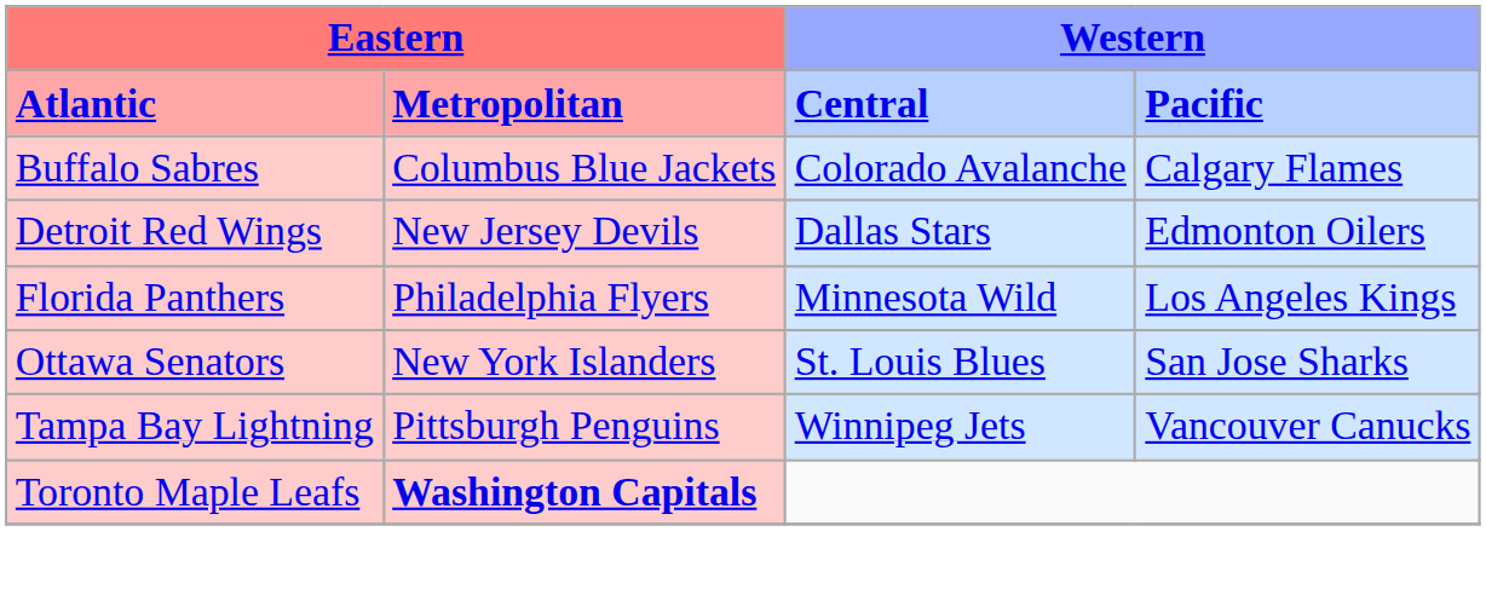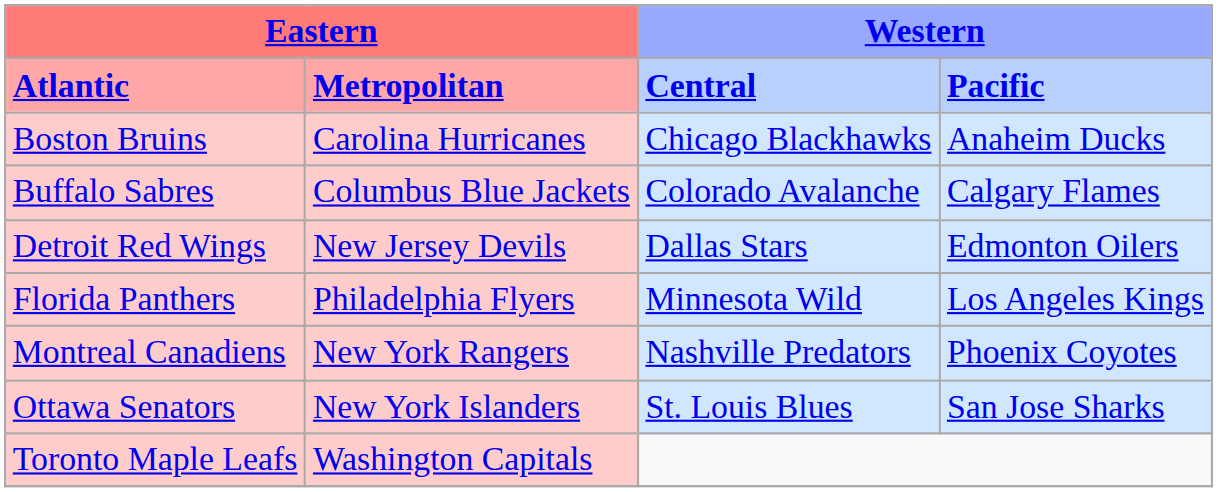 <table class="wikitable">
 <tr>
 <th colspan="2" style="background-color: #FF7B77;"><strong><a href='#'>Eastern</a></strong></th>
 <th colspan="2" style="background-color: #99A8FF;"><strong><a href='#'>Western</a></strong></th>
 </tr>
 <tr>
 <td style="background-color: #FFA7A7;"><strong><a href='#'>Atlantic</a></strong></td>
 <td style="background-color: #FFA7A7;"><strong><a href='#'>Metropolitan</a></strong></td>
 <td style="background-color: #B7D0FF;"><strong><a href='#'>Central</a></strong></td>
 <td style="background-color: #B7D0FF;"><strong><a href='#'>Pacific</a></strong></td>
+</tr>
+<tr>
+<td style="background-color: #FFCCCC;"><a href='#'>Boston Bruins</a></td>
+<td style="background-color: #FFCCCC;"><a href='#'>Carolina Hurricanes</a></td>
+<td style="background-color: #D0E7FF;"><a href='#'>Chicago Blackhawks</a></td>
+<td style="background-color: #D0E7FF;"><a href='#'>Anaheim Ducks</a></td>
 </tr>
 <tr>
 <td style="background-color: #FFCCCC;"><a href='#'>Buffalo Sabres</a></td>
 <td style="background-color: #FFCCCC;"><a href='#'>Columbus Blue Jackets</a></td>
 <td style="background-color: #D0E7FF;"><a href='#'>Colorado Avalanche</a></td>
 <td style="background-color: #D0E7FF;"><a href='#'>Calgary Flames</a></td>
 </tr>
 <tr>
 <td style="background-color: #FFCCCC;"><a href='#'>Detroit Red Wings</a></td>
 <td style="background-color: #FFCCCC;"><a href='#'>New Jersey Devils</a></td>
 <td style="background-color: #D0E7FF;"><a href='#'>Dallas Stars</a></td>
 <td style="background-color: #D0E7FF;"><a href='#'>Edmonton Oilers</a></td>
 </tr>
 <tr>
 <td style="background-color: #FFCCCC;"><a href='#'>Florida Panthers</a></td>
 <td style="background-color: #FFCCCC;"><a href='#'>Philadelphia Flyers</a></td>
 <td style="background-color: #D0E7FF;"><a href='#'>Minnesota Wild</a></td>
 <td style="background-color: #D0E7FF;"><a href='#'>Los Angeles Kings</a></td>
 </tr>
 <tr>
+<td style="background-color: #FFCCCC;"><a href='#'>Montreal Canadiens</a></td>
+<td style="background-color: #FFCCCC;"><a href='#'>New York Rangers</a></td>
+<td style="background-color: #D0E7FF;"><a href='#'>Nashville Predators</a></td>
+<td style="background-color: #D0E7FF;"><a href='#'>Phoenix Coyotes</a></td>
+</tr>
+<tr>
 <td style="background-color: #FFCCCC;"><a href='#'>Ottawa Senators</a></td>
 <td style="background-color: #FFCCCC;"><a href='#'>New York Islanders</a></td>
 <td style="background-color: #D0E7FF;"><a href='#'>St. Louis Blues</a></td>
 <td style="background-color: #D0E7FF;"><a href='#'>San Jose Sharks</a></td>
 </tr>
 <tr>
-<td style="background-color: #FFCCCC;"><a href='#'>Tampa Bay Lightning</a></td>
-<td style="background-color: #FFCCCC;"><a href='#'>Pittsburgh Penguins</a></td>
-<td style="background-color: #D0E7FF;"><a href='#'>Winnipeg Jets</a></td>
-<td style="background-color: #D0E7FF;"><a href='#'>Vancouver Canucks</a></td>
-</tr>
-<tr>
 <td style="background-color: #FFCCCC;"><a href='#'>Toronto Maple Leafs</a></td>
-<td style="background-color: #FFCCCC;"><strong><a href='#'>Washington Capitals</a></strong></td>
+<td style="background-color: #FFCCCC;"><a href='#'>Washington Capitals</a></td>
 <td colspan="2"> </td>
 </tr>
 <tr>
 </tr>
 </table>
